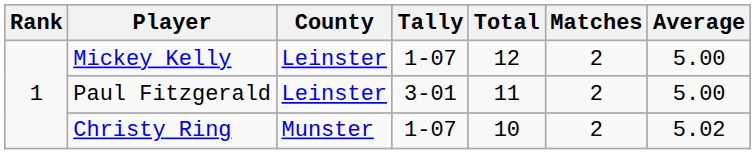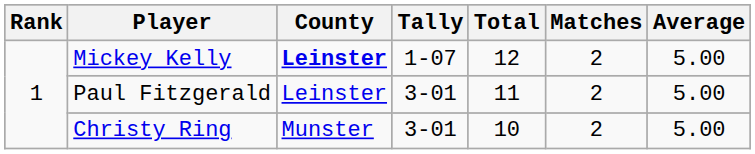 <table class="wikitable">
 <tr>
 <th>Rank</th>
 <th>Player</th>
 <th>County</th>
 <th>Tally</th>
 <th>Total</th>
 <th>Matches</th>
 <th>Average</th>
 </tr>
 <tr>
 <td rowspan=3 align=center>1</td>
 <td><a href='#'>Mickey Kelly</a></td>
-<td><a href='#'>Leinster</a></td>
+<td><strong><a href='#'>Leinster</a></strong></td>
 <td align=center>1-07</td>
 <td align=center>12</td>
 <td align=center>2</td>
 <td align=center>5.00</td>
 </tr>
 <tr>
 <td>Paul Fitzgerald</td>
 <td><a href='#'>Leinster</a></td>
 <td align=center>3-01</td>
 <td align=center>11</td>
 <td align=center>2</td>
 <td align=center>5.00</td>
 </tr>
 <tr>
 <td><a href='#'>Christy Ring</a></td>
 <td><a href='#'>Munster</a></td>
-<td align=center>1-07</td>
+<td align=center>3-01</td>
 <td align=center>10</td>
 <td align=center>2</td>
-<td align=center>5.02</td>
+<td align=center>5.00</td>
 </tr>
 </table>
